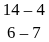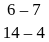 <table style="text-align:center">
 <tr>
 <th width=200></th>
 <th width=100></th>
 <th width=200></th>
 </tr>
 <tr>
+<td align=right></td>
+<td>6 – 7</td>
+<td align=left><strong></strong></td>
+</tr>
+<tr>
 <td align=right><strong></strong></td>
 <td>14 – 4</td>
 <td align=left></td>
 </tr>
-<tr>
-<td align=right></td>
-<td>6 – 7</td>
-<td align=left><strong></strong></td>
-</tr>
 </table>
